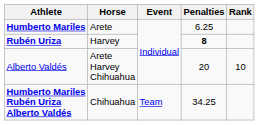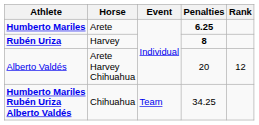 <table class="wikitable" style="font-size:90%">
 <tr>
 <th>Athlete</th>
 <th>Horse</th>
 <th>Event</th>
 <th>Penalties</th>
 <th>Rank</th>
 </tr>
 <tr align=center>
 <td align=left><strong><a href='#'>Humberto Mariles</a></strong></td>
 <td align=left>Arete</td>
 <td align=left rowspan=3><a href='#'>Individual</a></td>
-<td>6.25</td>
+<td><strong>6.25</strong></td>
 <td></td>
 </tr>
 <tr align=center>
 <td align=left><strong><a href='#'>Rubén Uriza</a></strong></td>
 <td align=left>Harvey</td>
 <td><strong>8</strong></td>
 <td></td>
 </tr>
 <tr align=center>
 <td align=left><a href='#'>Alberto Valdés</a></td>
 <td align=left>Arete<br>Harvey<br>Chihuahua</td>
 <td>20</td>
-<td>10</td>
+<td>12</td>
 </tr>
 <tr align=center>
 <td align=left><strong><a href='#'>Humberto Mariles</a><br><a href='#'>Rubén Uriza</a><br><a href='#'>Alberto Valdés</a></strong></td>
 <td align=left>Chihuahua</td>
 <td align=left><a href='#'>Team</a></td>
 <td>34.25</td>
 <td></td>
 </tr>
 </table>
